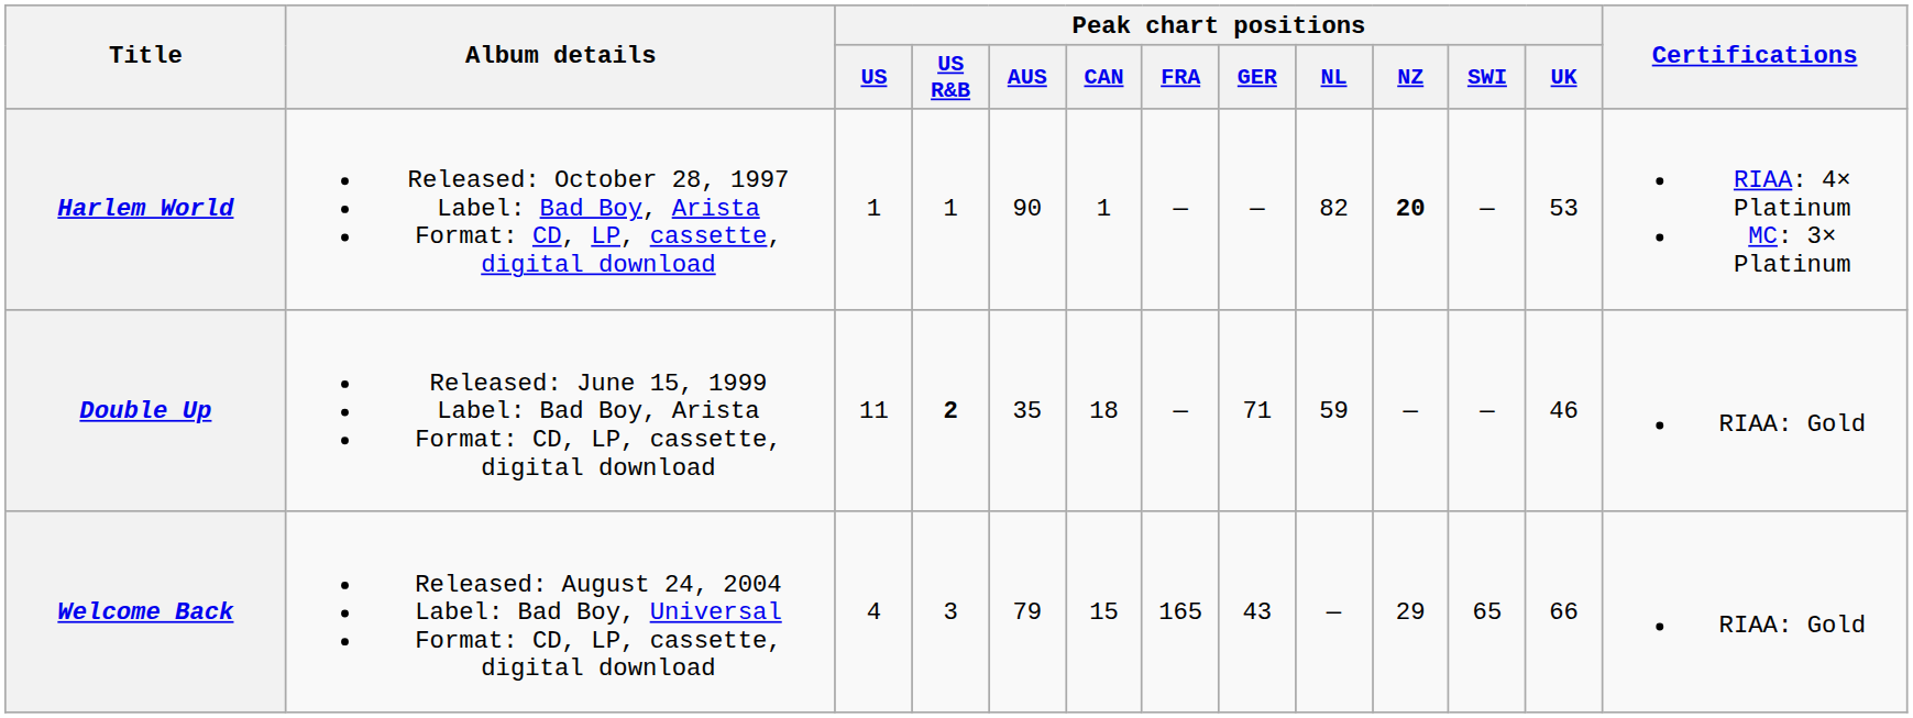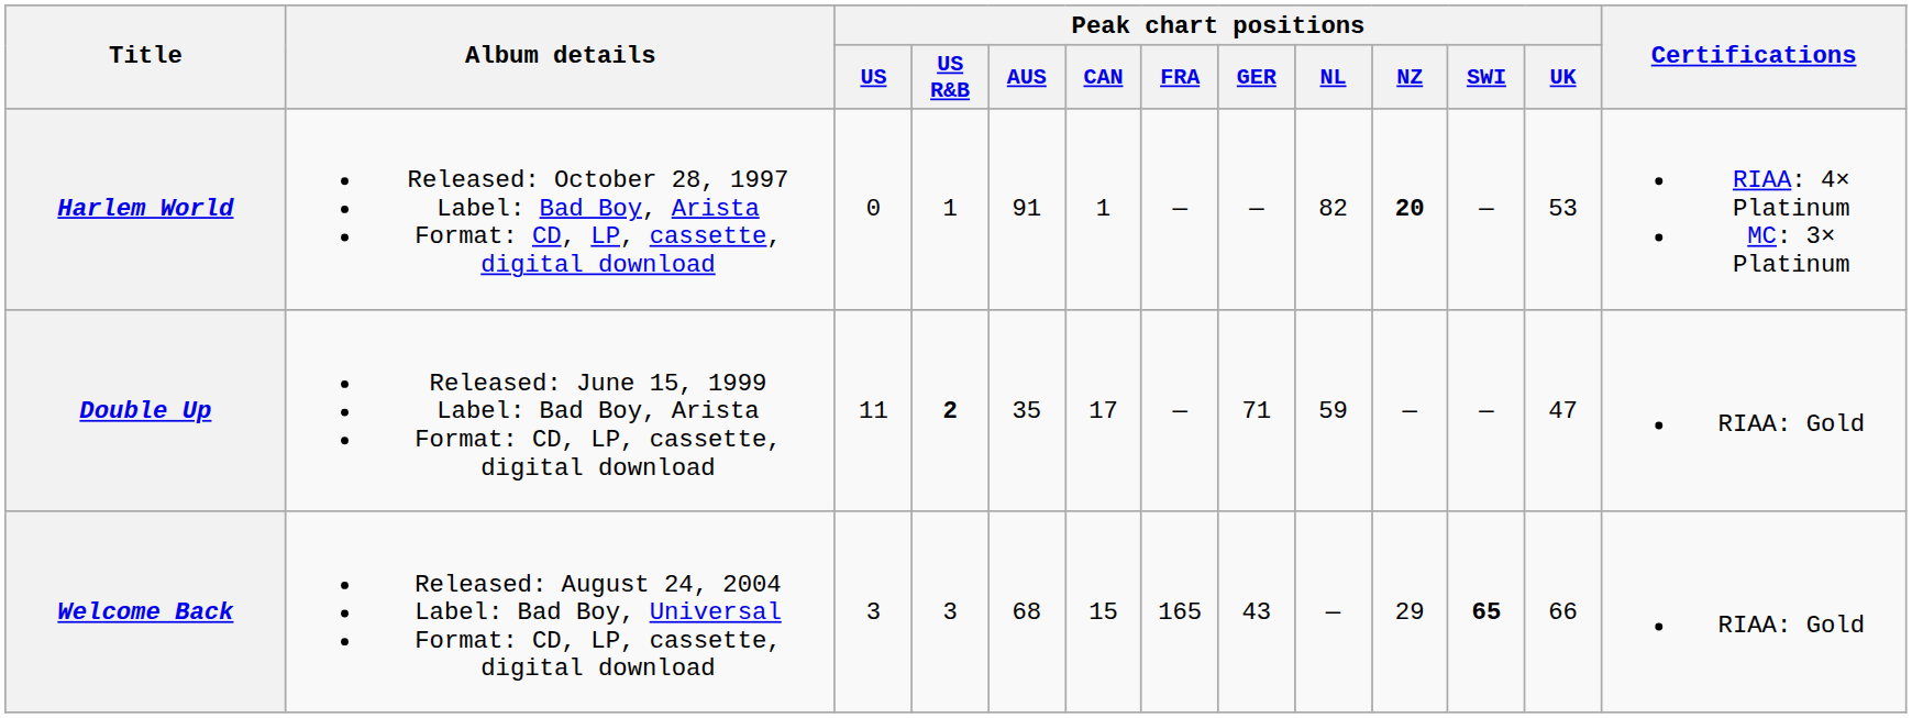 <table class="wikitable plainrowheaders" style="text-align:center;">
 <tr>
 <th scope="col" rowspan="2" style="width:11em;">Title</th>
 <th scope="col" rowspan="2" style="width:22em;">Album details</th>
 <th scope="col" colspan="10">Peak chart positions</th>
 <th scope="col" rowspan="2" style="width:12em;"><a href='#'>Certifications</a></th>
 </tr>
 <tr>
 <th style="width:3em;font-size:90%;"><a href='#'>US</a><br></th>
 <th style="width:3em;font-size:90%;"><a href='#'>US<br>R&B</a><br></th>
 <th style="width:3em;font-size:90%;"><a href='#'>AUS</a><br></th>
 <th style="width:3em;font-size:90%;"><a href='#'>CAN</a><br></th>
 <th style="width:3em;font-size:90%;"><a href='#'>FRA</a><br></th>
 <th style="width:3em;font-size:90%;"><a href='#'>GER</a><br></th>
 <th style="width:3em;font-size:90%;"><a href='#'>NL</a><br></th>
 <th style="width:3em;font-size:90%;"><a href='#'>NZ</a><br></th>
 <th style="width:3em;font-size:90%;"><a href='#'>SWI</a><br></th>
 <th style="width:3em;font-size:90%;"><a href='#'>UK</a><br></th>
 </tr>
 <tr>
 <th scope="row"><em><a href='#'>Harlem World</a></em></th>
 <td><br><ul><li>Released: October 28, 1997</li><li>Label: <a href='#'>Bad Boy</a>, <a href='#'>Arista</a></li><li>Format: <a href='#'>CD</a>, <a href='#'>LP</a>, <a href='#'>cassette</a>, <a href='#'>digital download</a></li></ul></td>
+<td>0</td>
 <td>1</td>
-<td>1</td>
-<td>90</td>
+<td>91</td>
 <td>1</td>
 <td>—</td>
 <td>—</td>
 <td>82</td>
 <td><strong>20</strong></td>
 <td>—</td>
 <td>53</td>
 <td><br><ul><li><a href='#'>RIAA</a>: 4× Platinum</li><li><a href='#'>MC</a>: 3× Platinum</li></ul></td>
 </tr>
 <tr>
 <th scope="row"><em><a href='#'>Double Up</a></em></th>
 <td><br><ul><li>Released: June 15, 1999</li><li>Label: Bad Boy, Arista</li><li>Format: CD, LP, cassette, digital download</li></ul></td>
 <td>11</td>
 <td><strong>2</strong></td>
 <td>35</td>
-<td>18</td>
+<td>17</td>
 <td>—</td>
 <td>71</td>
 <td>59</td>
 <td>—</td>
 <td>—</td>
-<td>46</td>
+<td>47</td>
 <td><br><ul><li>RIAA: Gold</li></ul></td>
 </tr>
 <tr>
 <th scope="row"><em><a href='#'>Welcome Back</a></em></th>
 <td><br><ul><li>Released: August 24, 2004</li><li>Label: Bad Boy, <a href='#'>Universal</a></li><li>Format: CD, LP, cassette, digital download</li></ul></td>
-<td>4</td>
 <td>3</td>
-<td>79</td>
+<td>3</td>
+<td>68</td>
 <td>15</td>
 <td>165</td>
 <td>43</td>
 <td>—</td>
 <td>29</td>
-<td>65</td>
+<td><strong>65</strong></td>
 <td>66</td>
 <td><br><ul><li>RIAA: Gold</li></ul></td>
 </tr>
 </table>
